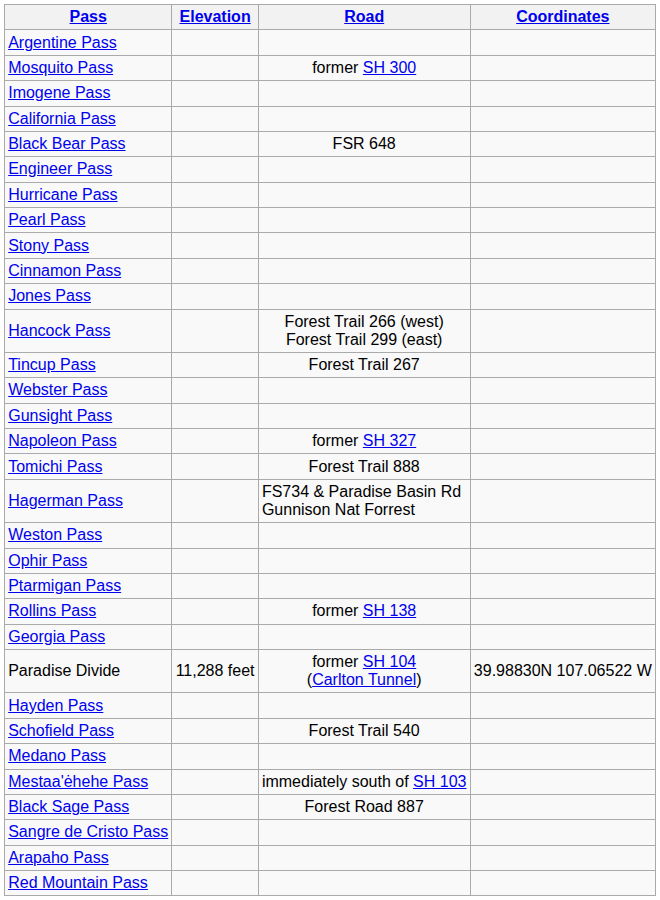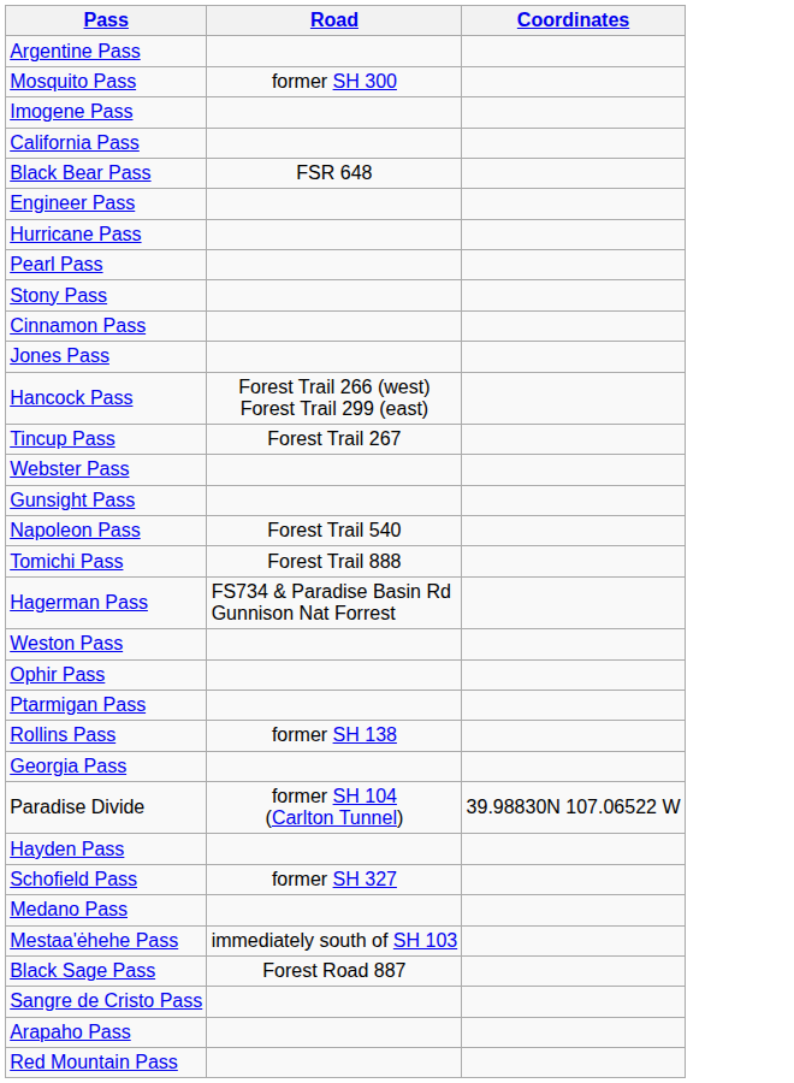 <table class="wikitable sortable">
 <tr>
 <th><a href='#'>Pass</a></th>
-<th><a href='#'>Elevation</a></th>
 <th><a href='#'>Road</a></th>
 <th><a href='#'>Coordinates</a></th>
 </tr>
 <tr>
 <td><a href='#'>Argentine Pass</a></td>
-<td align=center></td>
 <td></td>
 <td></td>
 </tr>
 <tr>
 <td><a href='#'>Mosquito Pass</a></td>
-<td align=center></td>
 <td align=center>former <a href='#'>SH 300</a></td>
 <td></td>
 </tr>
 <tr>
 <td><a href='#'>Imogene Pass</a></td>
-<td align=center></td>
 <td></td>
 <td></td>
 </tr>
 <tr>
 <td><a href='#'>California Pass</a></td>
-<td align=center></td>
 <td></td>
 <td></td>
 </tr>
 <tr>
 <td><a href='#'>Black Bear Pass</a></td>
-<td align=center></td>
 <td align=center>FSR 648</td>
 <td></td>
 </tr>
 <tr>
 <td><a href='#'>Engineer Pass</a></td>
-<td align=center></td>
 <td></td>
 <td></td>
 </tr>
 <tr>
 <td><a href='#'>Hurricane Pass</a></td>
-<td align=center></td>
 <td></td>
 <td></td>
 </tr>
 <tr>
 <td><a href='#'>Pearl Pass</a></td>
-<td align=center></td>
 <td></td>
 <td></td>
 </tr>
 <tr>
 <td><a href='#'>Stony Pass</a></td>
-<td align=center></td>
 <td></td>
 <td></td>
 </tr>
 <tr>
 <td><a href='#'>Cinnamon Pass</a></td>
-<td align=center></td>
 <td></td>
 <td></td>
 </tr>
 <tr>
 <td><a href='#'>Jones Pass</a></td>
-<td align=center></td>
 <td></td>
 <td></td>
 </tr>
 <tr>
 <td><a href='#'>Hancock Pass</a></td>
-<td align=center></td>
 <td align=center>Forest Trail 266 (west)<br>Forest Trail 299 (east)</td>
 <td></td>
 </tr>
 <tr>
 <td><a href='#'>Tincup Pass</a></td>
-<td align=center></td>
 <td align=center>Forest Trail 267</td>
 <td></td>
 </tr>
 <tr>
 <td><a href='#'>Webster Pass</a></td>
-<td align=center></td>
 <td></td>
 <td></td>
 </tr>
 <tr>
 <td><a href='#'>Gunsight Pass</a></td>
-<td align=center></td>
 <td></td>
 <td></td>
 </tr>
 <tr>
 <td><a href='#'>Napoleon Pass</a></td>
-<td align=center></td>
-<td align=center>former <a href='#'>SH 327</a></td>
+<td align=center>Forest Trail 540</td>
 <td></td>
 </tr>
 <tr>
 <td><a href='#'>Tomichi Pass</a></td>
-<td align=center></td>
 <td align=center>Forest Trail 888</td>
 <td></td>
 </tr>
 <tr>
 <td><a href='#'>Hagerman Pass</a></td>
-<td align=center></td>
 <td>FS734 & Paradise Basin Rd<br>Gunnison Nat Forrest</td>
 <td></td>
 </tr>
 <tr>
 <td><a href='#'>Weston Pass</a></td>
-<td align=center></td>
 <td></td>
 <td></td>
 </tr>
 <tr>
 <td><a href='#'>Ophir Pass</a></td>
-<td align=center></td>
 <td></td>
 <td></td>
 </tr>
 <tr>
 <td><a href='#'>Ptarmigan Pass</a></td>
-<td align=center></td>
 <td></td>
 <td></td>
 </tr>
 <tr>
 <td><a href='#'>Rollins Pass</a></td>
-<td align=center></td>
 <td align=center>former <a href='#'>SH 138</a></td>
 <td></td>
 </tr>
 <tr>
 <td><a href='#'>Georgia Pass</a></td>
-<td align=center></td>
 <td></td>
 <td></td>
 </tr>
 <tr>
 <td>Paradise Divide</td>
-<td>11,288 feet</td>
 <td align=center>former <a href='#'>SH 104</a><br>(<a href='#'>Carlton Tunnel</a>)</td>
 <td>39.98830N 107.06522 W</td>
 </tr>
 <tr>
 <td><a href='#'>Hayden Pass</a></td>
-<td align=center></td>
 <td></td>
 <td></td>
 </tr>
 <tr>
 <td><a href='#'>Schofield Pass</a></td>
-<td align=center></td>
-<td align=center>Forest Trail 540</td>
+<td align=center>former <a href='#'>SH 327</a></td>
 <td></td>
 </tr>
 <tr>
 <td><a href='#'>Medano Pass</a></td>
-<td align=center></td>
 <td></td>
 <td></td>
 </tr>
 <tr>
 <td><a href='#'>Mestaa'ėhehe Pass</a></td>
-<td align=center></td>
 <td align=center>immediately south of <a href='#'>SH 103</a></td>
 <td></td>
 </tr>
 <tr>
 <td><a href='#'>Black Sage Pass</a></td>
-<td align=center></td>
 <td align=center>Forest Road 887</td>
 <td></td>
 </tr>
 <tr>
 <td><a href='#'>Sangre de Cristo Pass</a></td>
-<td align=center></td>
 <td></td>
 <td></td>
 </tr>
 <tr>
 <td><a href='#'>Arapaho Pass</a></td>
-<td align=center></td>
 <td></td>
 <td></td>
 </tr>
 <tr>
 <td><a href='#'>Red Mountain Pass</a></td>
-<td align=center></td>
 <td></td>
 <td></td>
 </tr>
 </table>
